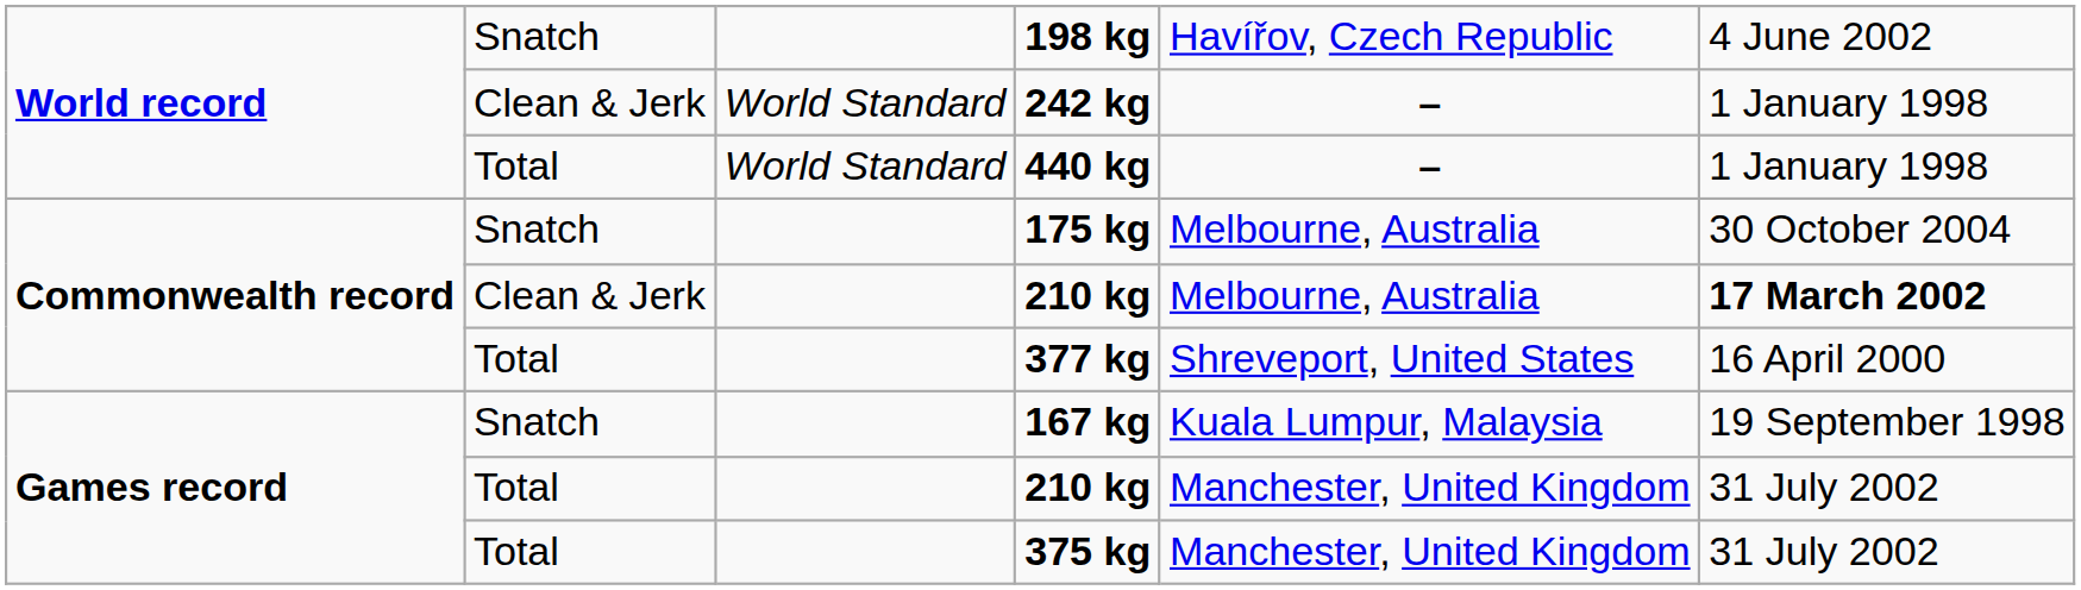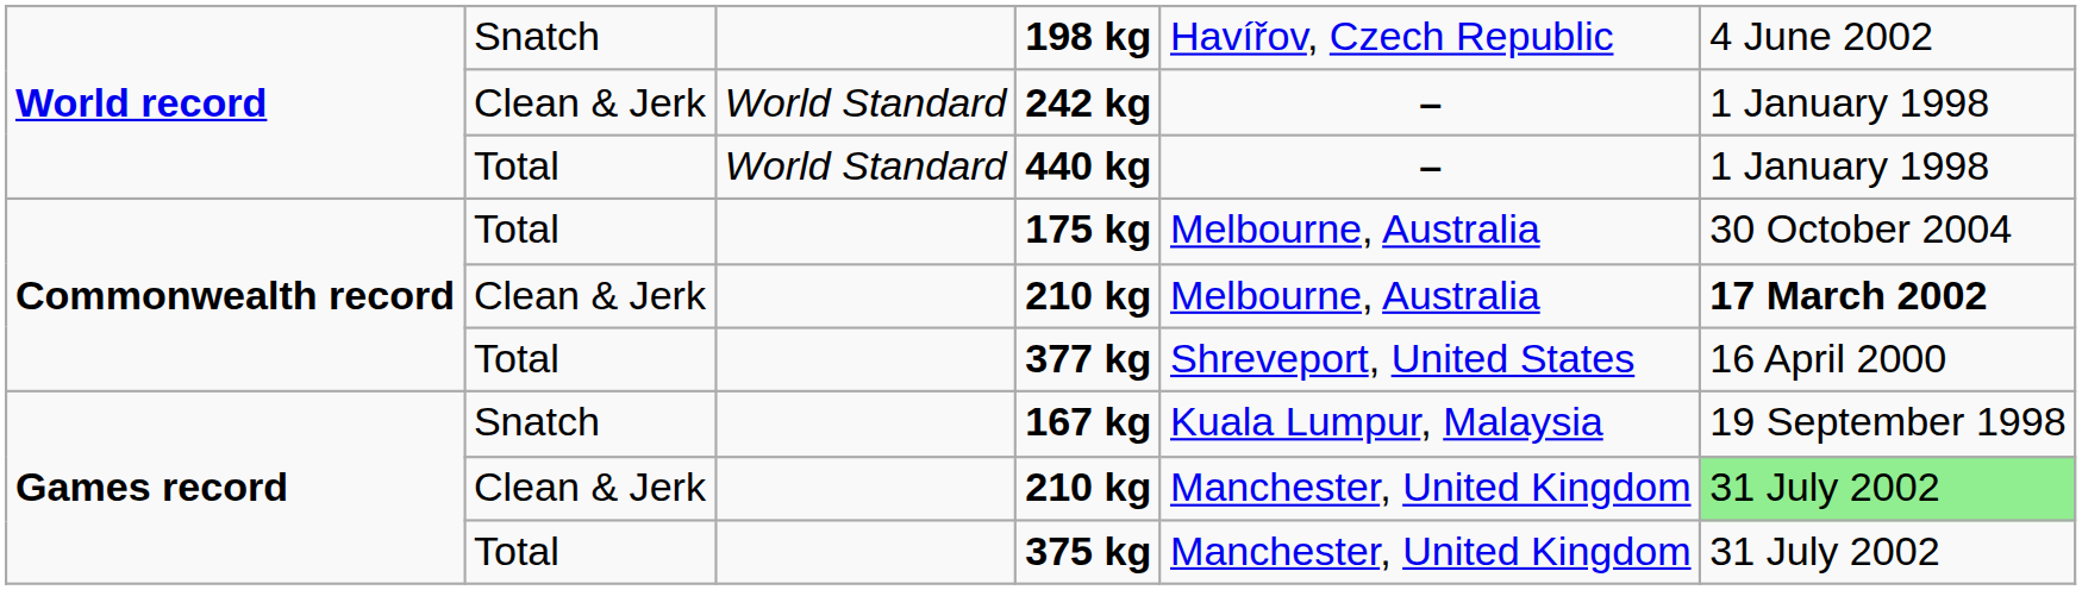 <table class="wikitable">
 <tr>
 <td rowspan=3><strong><a href='#'>World record</a></strong></td>
 <td>Snatch</td>
 <td></td>
 <td><strong>198 kg</strong></td>
 <td><a href='#'>Havířov</a>, <a href='#'>Czech Republic</a></td>
 <td>4 June 2002</td>
 </tr>
 <tr>
 <td>Clean & Jerk</td>
 <td align=center><em>World Standard</em></td>
 <td><strong>242 kg</strong></td>
 <td align=center><strong>–</strong></td>
 <td>1 January 1998</td>
 </tr>
 <tr>
 <td>Total</td>
 <td align=center><em>World Standard</em></td>
 <td><strong>440 kg</strong></td>
 <td align=center><strong>–</strong></td>
 <td>1 January 1998</td>
 </tr>
 <tr>
 <td rowspan=3><strong>Commonwealth record</strong></td>
-<td>Snatch</td>
+<td>Total</td>
 <td></td>
 <td><strong>175 kg</strong></td>
 <td><a href='#'>Melbourne</a>, <a href='#'>Australia</a></td>
 <td>30 October 2004</td>
 </tr>
 <tr>
 <td>Clean & Jerk</td>
 <td></td>
 <td><strong>210 kg</strong></td>
 <td><a href='#'>Melbourne</a>, <a href='#'>Australia</a></td>
 <td><strong>17 March 2002</strong></td>
 </tr>
 <tr>
 <td>Total</td>
 <td></td>
 <td><strong>377 kg</strong></td>
 <td><a href='#'>Shreveport</a>, <a href='#'>United States</a></td>
 <td>16 April 2000</td>
 </tr>
 <tr>
 <td rowspan=3><strong>Games record</strong></td>
 <td>Snatch</td>
 <td></td>
 <td><strong>167 kg</strong></td>
 <td><a href='#'>Kuala Lumpur</a>, <a href='#'>Malaysia</a></td>
 <td>19 September 1998</td>
 </tr>
 <tr>
-<td>Total</td>
+<td>Clean & Jerk</td>
 <td></td>
 <td><strong>210 kg</strong></td>
 <td><a href='#'>Manchester</a>, <a href='#'>United Kingdom</a></td>
-<td>31 July 2002</td>
+<td style="background: lightgreen;">31 July 2002</td>
 </tr>
 <tr>
 <td>Total</td>
 <td></td>
 <td><strong>375 kg</strong></td>
 <td><a href='#'>Manchester</a>, <a href='#'>United Kingdom</a></td>
 <td>31 July 2002</td>
 </tr>
 </table>
